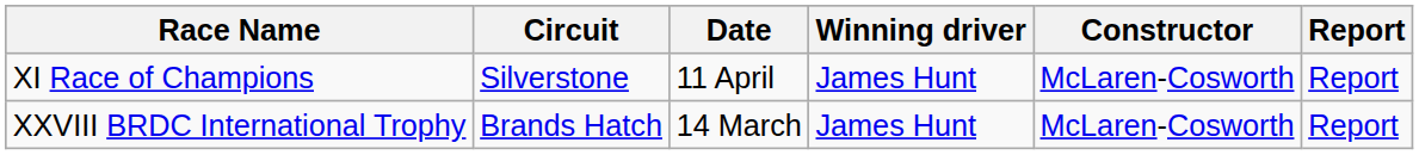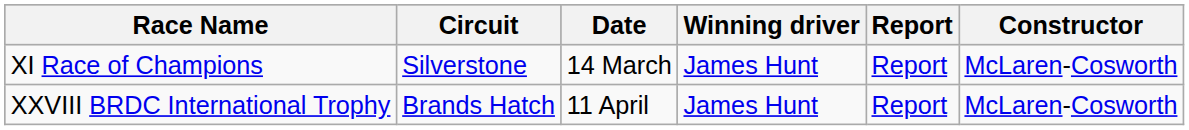 <table class="wikitable" style="font-size:95%">
 <tr>
 <th>Race Name</th>
 <th>Circuit</th>
 <th>Date</th>
 <th>Winning driver</th>
+<th>Report</th>
 <th>Constructor</th>
-<th>Report</th>
 </tr>
 <tr>
 <td> XI <a href='#'>Race of Champions</a></td>
 <td><a href='#'>Silverstone</a></td>
-<td>11 April</td>
+<td>14 March</td>
 <td> <a href='#'>James Hunt</a></td>
+<td><a href='#'>Report</a></td>
 <td> <a href='#'>McLaren</a>-<a href='#'>Cosworth</a></td>
-<td><a href='#'>Report</a></td>
 </tr>
 <tr>
 <td> XXVIII <a href='#'>BRDC International Trophy</a></td>
 <td><a href='#'>Brands Hatch</a></td>
-<td>14 March</td>
+<td>11 April</td>
 <td> <a href='#'>James Hunt</a></td>
+<td><a href='#'>Report</a></td>
 <td> <a href='#'>McLaren</a>-<a href='#'>Cosworth</a></td>
-<td><a href='#'>Report</a></td>
 </tr>
 </table>
